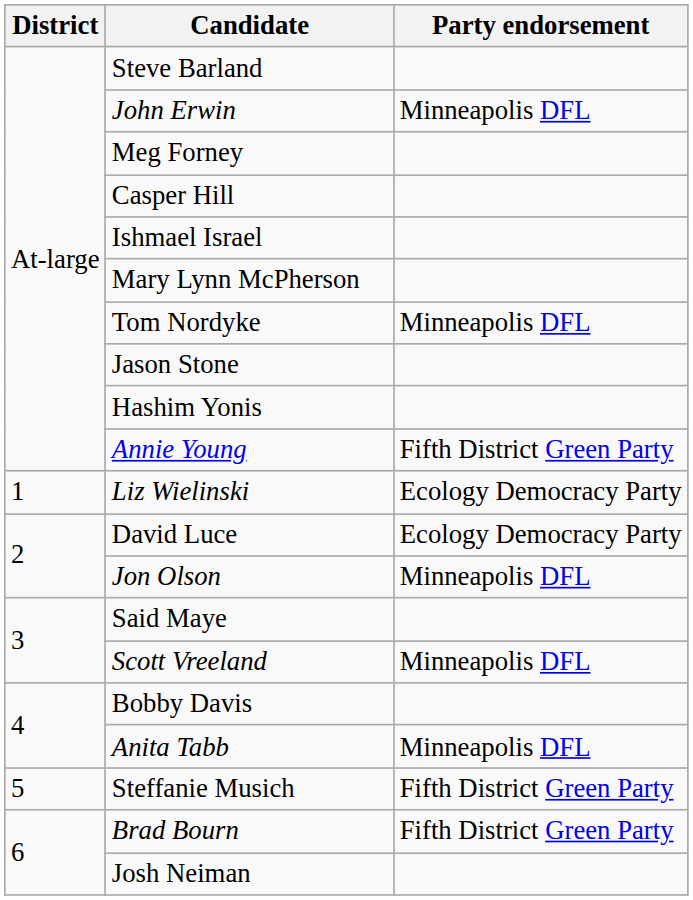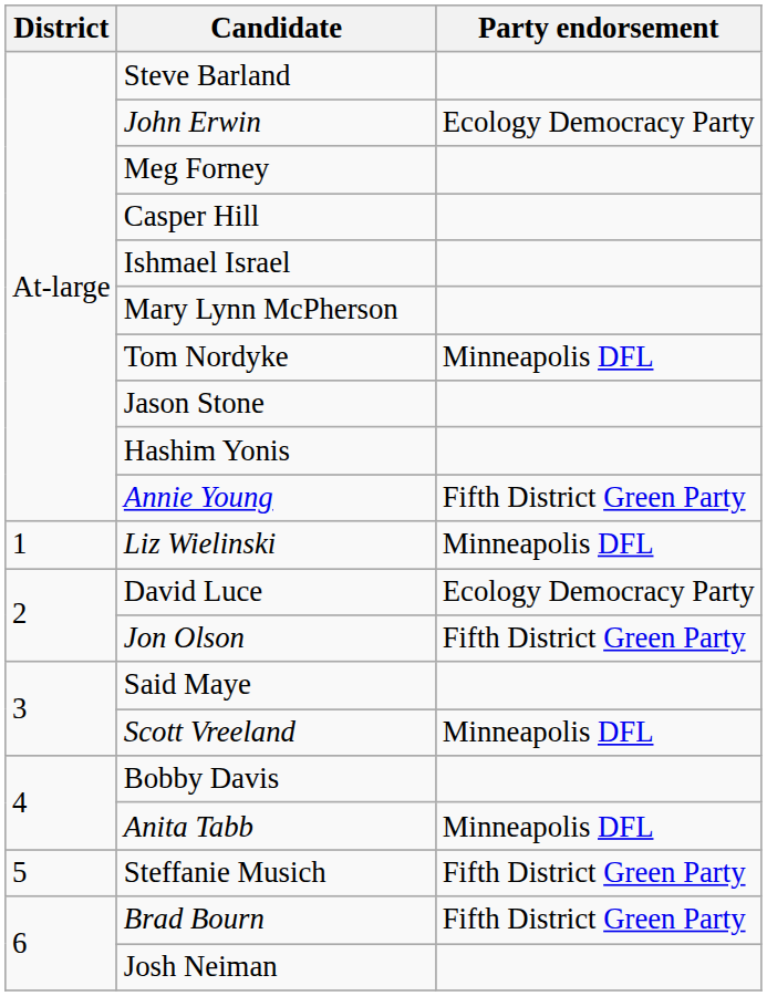 <table class="wikitable">
 <tr>
 <th>District</th>
 <th style="width:165px">Candidate</th>
 <th>Party endorsement</th>
 </tr>
 <tr>
 <td rowspan="10">At-large</td>
 <td>Steve Barland</td>
 <td></td>
 </tr>
 <tr>
 <td><em>John Erwin</em></td>
-<td>Minneapolis <a href='#'>DFL</a></td>
+<td>Ecology Democracy Party</td>
 </tr>
 <tr>
 <td>Meg Forney</td>
 <td></td>
 </tr>
 <tr>
 <td>Casper Hill</td>
 <td></td>
 </tr>
 <tr>
 <td>Ishmael Israel</td>
 <td></td>
 </tr>
 <tr>
 <td>Mary Lynn McPherson</td>
 <td></td>
 </tr>
 <tr>
 <td>Tom Nordyke</td>
 <td>Minneapolis <a href='#'>DFL</a></td>
 </tr>
 <tr>
 <td>Jason Stone</td>
 <td></td>
 </tr>
 <tr>
 <td>Hashim Yonis</td>
 <td></td>
 </tr>
 <tr>
 <td><em><a href='#'>Annie Young</a></em></td>
 <td>Fifth District <a href='#'>Green Party</a></td>
 </tr>
 <tr>
 <td>1</td>
 <td><em>Liz Wielinski</em></td>
-<td>Ecology Democracy Party</td>
+<td>Minneapolis <a href='#'>DFL</a></td>
 </tr>
 <tr>
 <td rowspan="2">2</td>
 <td>David Luce</td>
 <td>Ecology Democracy Party</td>
 </tr>
 <tr>
 <td><em>Jon Olson</em></td>
-<td>Minneapolis <a href='#'>DFL</a></td>
+<td>Fifth District <a href='#'>Green Party</a></td>
 </tr>
 <tr>
 <td rowspan="2">3</td>
 <td>Said Maye</td>
 <td></td>
 </tr>
 <tr>
 <td><em>Scott Vreeland</em></td>
 <td>Minneapolis <a href='#'>DFL</a></td>
 </tr>
 <tr>
 <td rowspan="2">4</td>
 <td>Bobby Davis</td>
 <td></td>
 </tr>
 <tr>
 <td><em>Anita Tabb</em></td>
 <td>Minneapolis <a href='#'>DFL</a></td>
 </tr>
 <tr>
 <td>5</td>
 <td>Steffanie Musich</td>
 <td>Fifth District <a href='#'>Green Party</a></td>
 </tr>
 <tr>
 <td rowspan="2">6</td>
 <td><em>Brad Bourn</em></td>
 <td>Fifth District <a href='#'>Green Party</a></td>
 </tr>
 <tr>
 <td>Josh Neiman</td>
 <td></td>
 </tr>
 </table>
